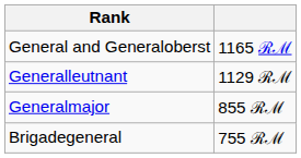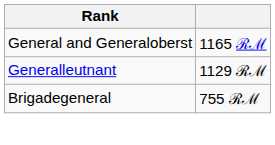 <table class="wikitable mw-collapsible">
 <tr>
 <th>Rank</th>
 <th></th>
 </tr>
 <tr>
 <td>General and Generaloberst</td>
 <td>1165 <a href='#'>ℛℳ</a></td>
 </tr>
 <tr>
 <td><a href='#'>Generalleutnant</a></td>
 <td>1129 ℛℳ</td>
 </tr>
 <tr>
-<td><a href='#'>Generalmajor</a></td>
-<td>855 ℛℳ</td>
-</tr>
-<tr>
 <td>Brigadegeneral</td>
 <td>755 ℛℳ</td>
 </tr>
 </table>
